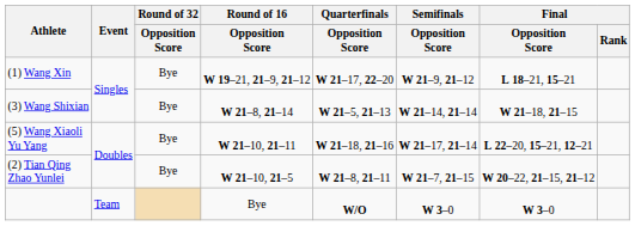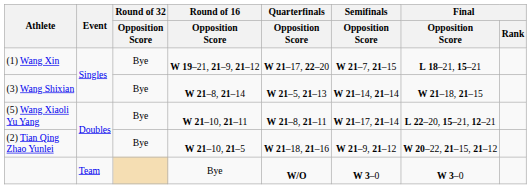 <table class=wikitable style="font-size:90%">
 <tr>
 <th rowspan=2>Athlete</th>
 <th rowspan=2>Event</th>
 <th>Round of 32</th>
 <th>Round of 16</th>
 <th>Quarterfinals</th>
 <th>Semifinals</th>
 <th colspan=2>Final</th>
 </tr>
 <tr>
 <th>Opposition<br>Score</th>
 <th>Opposition<br>Score</th>
 <th>Opposition<br>Score</th>
 <th>Opposition<br>Score</th>
 <th>Opposition<br>Score</th>
 <th>Rank</th>
 </tr>
 <tr>
 <td>(1) <a href='#'>Wang Xin</a></td>
 <td rowspan=2><a href='#'>Singles</a></td>
 <td align=center>Bye</td>
 <td align=center><br><strong>W</strong> <strong>19</strong>–21, <strong>21</strong>–9, <strong>21</strong>–12</td>
 <td align=center><br><strong>W</strong> <strong>21</strong>–17, <strong>22</strong>–20</td>
-<td align=center><br><strong>W</strong> <strong>21</strong>–9, <strong>21</strong>–12</td>
+<td align=center><br><strong>W</strong> <strong>21</strong>–7, <strong>21</strong>–15</td>
 <td align=center><br><strong>L</strong> <strong>18</strong>–21, <strong>15</strong>–21</td>
 <td align=center></td>
 </tr>
 <tr>
 <td>(3) <a href='#'>Wang Shixian</a></td>
 <td align=center>Bye</td>
 <td align=center><br><strong>W</strong> <strong>21</strong>–8, <strong>21</strong>–14</td>
 <td align=center><br><strong>W</strong> <strong>21</strong>–5, <strong>21</strong>–13</td>
 <td align=center><br><strong>W</strong> <strong>21</strong>–14, <strong>21</strong>–14</td>
 <td align=center><br><strong>W</strong> <strong>21</strong>–18, <strong>21</strong>–15</td>
 <td align=center></td>
 </tr>
 <tr>
 <td>(5) <a href='#'>Wang Xiaoli</a><br> <a href='#'>Yu Yang</a></td>
 <td rowspan=2><a href='#'>Doubles</a></td>
 <td align=center>Bye</td>
 <td align=center><br><strong>W</strong> <strong>21</strong>–10, <strong>21</strong>–11</td>
-<td align=center><br><strong>W</strong> <strong>21</strong>–18, <strong>21</strong>–16</td>
+<td align=center><br><strong>W</strong> <strong>21</strong>–8, <strong>21</strong>–11</td>
 <td align=center><br><strong>W</strong> <strong>21</strong>–17, <strong>21</strong>–14</td>
 <td align=center><br><strong>L</strong> <strong>22</strong>–20, <strong>15</strong>–21, <strong>12</strong>–21</td>
 <td align=center></td>
 </tr>
 <tr>
 <td>(2) <a href='#'>Tian Qing</a> <br> <a href='#'>Zhao Yunlei</a></td>
 <td align=center>Bye</td>
 <td align=center><br><strong>W</strong> <strong>21</strong>–10, <strong>21</strong>–5</td>
-<td align=center><br><strong>W</strong> <strong>21</strong>–8, <strong>21</strong>–11</td>
-<td align=center><br><strong>W</strong> <strong>21</strong>–7, <strong>21</strong>–15</td>
+<td align=center><br><strong>W</strong> <strong>21</strong>–18, <strong>21</strong>–16</td>
+<td align=center><br><strong>W</strong> <strong>21</strong>–9, <strong>21</strong>–12</td>
 <td align=center><br><strong>W</strong> <strong>20</strong>–22, <strong>21</strong>–15, <strong>21</strong>–12</td>
 <td align=center></td>
 </tr>
 <tr>
 <td></td>
 <td><a href='#'>Team</a></td>
 <td style="background:wheat;"></td>
 <td align=center>Bye</td>
 <td align=center><br> <strong>W/O</strong></td>
 <td align=center><br><strong>W</strong> <strong>3</strong>–0</td>
 <td align=center><br><strong>W</strong> <strong>3</strong>–0</td>
 <td align=center></td>
 </tr>
 </table>
